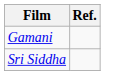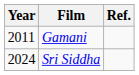 <table class="wikitable">
 <tr>
+<th>Year</th>
 <th>Film</th>
 <th>Ref.</th>
 </tr>
 <tr>
+<td>2011</td>
 <td><em><a href='#'>Gamani</a></em></td>
 <td></td>
 </tr>
 <tr>
+<td>2024</td>
 <td><em><a href='#'>Sri Siddha</a></em></td>
 <td></td>
 </tr>
 </table>
